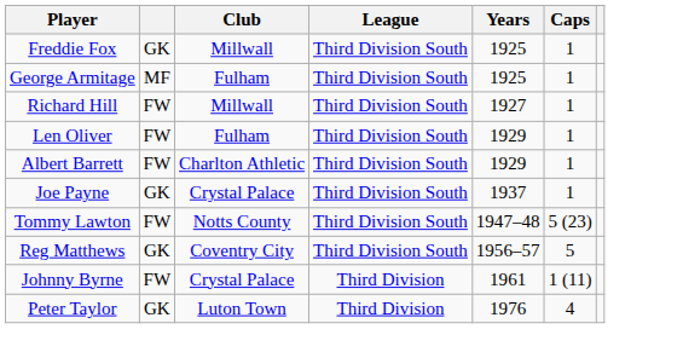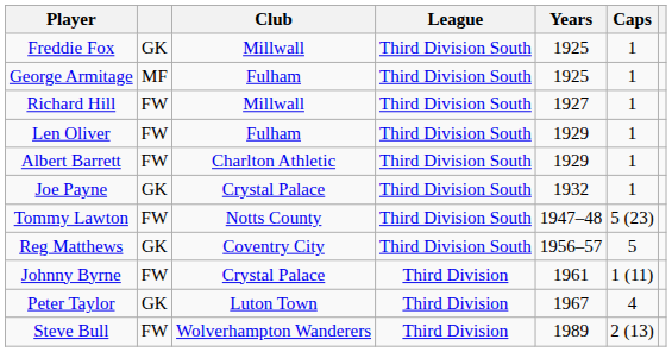 <table class="wikitable" style="text-align: center;">
 <tr>
 <th>Player</th>
 <th></th>
 <th>Club</th>
 <th>League</th>
 <th>Years</th>
 <th>Caps</th>
 <th></th>
 </tr>
 <tr>
 <td><a href='#'>Freddie Fox</a></td>
 <td>GK</td>
 <td><a href='#'>Millwall</a></td>
 <td><a href='#'>Third Division South</a></td>
 <td>1925</td>
 <td>1</td>
 <td></td>
 </tr>
 <tr>
 <td><a href='#'>George Armitage</a></td>
 <td>MF</td>
 <td><a href='#'>Fulham</a></td>
 <td><a href='#'>Third Division South</a></td>
 <td>1925</td>
 <td>1</td>
 <td></td>
 </tr>
 <tr>
 <td><a href='#'>Richard Hill</a></td>
 <td>FW</td>
 <td><a href='#'>Millwall</a></td>
 <td><a href='#'>Third Division South</a></td>
 <td>1927</td>
 <td>1</td>
 <td></td>
 </tr>
 <tr>
 <td><a href='#'>Len Oliver</a></td>
 <td>FW</td>
 <td><a href='#'>Fulham</a></td>
 <td><a href='#'>Third Division South</a></td>
 <td>1929</td>
 <td>1</td>
 <td></td>
 </tr>
 <tr>
 <td><a href='#'>Albert Barrett</a></td>
 <td>FW</td>
 <td><a href='#'>Charlton Athletic</a></td>
 <td><a href='#'>Third Division South</a></td>
 <td>1929</td>
 <td>1</td>
 <td></td>
 </tr>
 <tr>
 <td><a href='#'>Joe Payne</a></td>
 <td>GK</td>
 <td><a href='#'>Crystal Palace</a></td>
 <td><a href='#'>Third Division South</a></td>
-<td>1937</td>
+<td>1932</td>
 <td>1</td>
 <td></td>
 </tr>
 <tr>
 <td><a href='#'>Tommy Lawton</a></td>
 <td>FW</td>
 <td><a href='#'>Notts County</a></td>
 <td><a href='#'>Third Division South</a></td>
 <td>1947–48</td>
 <td>5 (23)</td>
 <td></td>
 </tr>
 <tr>
 <td><a href='#'>Reg Matthews</a></td>
 <td>GK</td>
 <td><a href='#'>Coventry City</a></td>
 <td><a href='#'>Third Division South</a></td>
 <td>1956–57</td>
 <td>5</td>
 <td></td>
 </tr>
 <tr>
 <td><a href='#'>Johnny Byrne</a></td>
 <td>FW</td>
 <td><a href='#'>Crystal Palace</a></td>
 <td><a href='#'>Third Division</a></td>
 <td>1961</td>
 <td>1 (11)</td>
 <td></td>
 </tr>
 <tr>
 <td><a href='#'>Peter Taylor</a></td>
 <td>GK</td>
 <td><a href='#'>Luton Town</a></td>
 <td><a href='#'>Third Division</a></td>
-<td>1976</td>
+<td>1967</td>
 <td>4</td>
 <td></td>
 </tr>
+<tr>
+<td><a href='#'>Steve Bull</a></td>
+<td>FW</td>
+<td><a href='#'>Wolverhampton Wanderers</a></td>
+<td><a href='#'>Third Division</a></td>
+<td>1989</td>
+<td>2 (13)</td>
+<td></td>
+</tr>
 </table>
